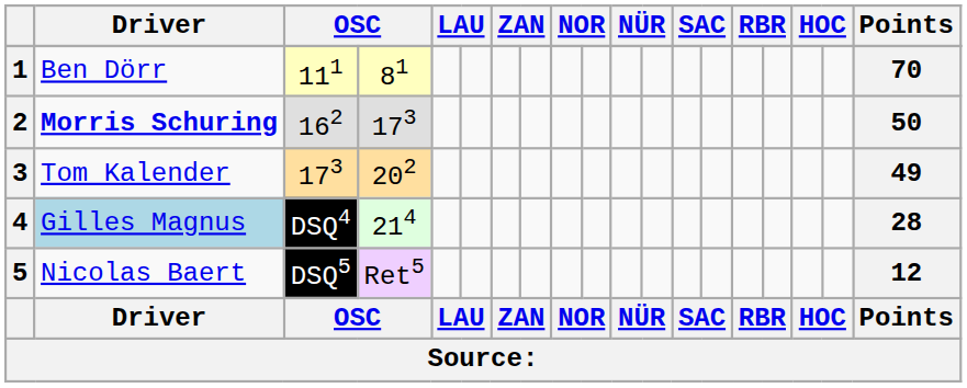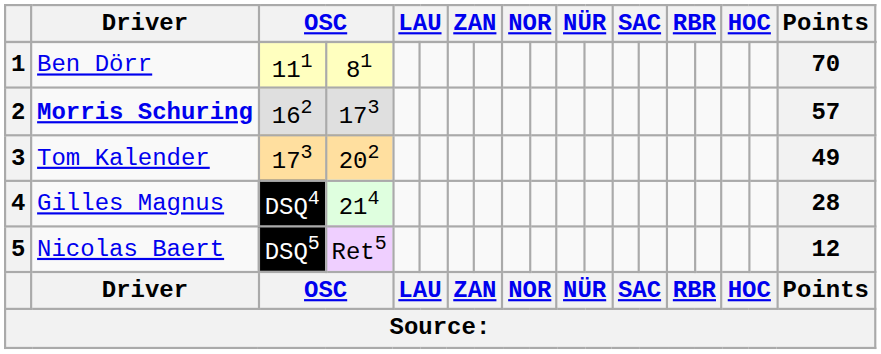 <table class="wikitable" style="font-size:85%; text-align:center;">
 <tr>
 <th></th>
 <th>Driver</th>
 <th colspan="2"><a href='#'>OSC</a><br></th>
 <th colspan="2"><a href='#'>LAU</a><br></th>
 <th colspan="2"><a href='#'>ZAN</a><br></th>
 <th colspan="2"><a href='#'>NOR</a><br></th>
 <th colspan="2"><a href='#'>NÜR</a><br></th>
 <th colspan="2"><a href='#'>SAC</a><br></th>
 <th colspan="2"><a href='#'>RBR</a><br></th>
 <th colspan="2"><a href='#'>HOC</a><br></th>
 <th>Points</th>
 </tr>
 <tr>
 </tr>
 <tr>
 <th>1</th>
 <td align="left"> <a href='#'>Ben Dörr</a></td>
 <td style="background:#FFFFBF;">11<sup>1</sup></td>
 <td style="background:#FFFFBF;">8<sup>1</sup></td>
 <td></td>
 <td></td>
 <td></td>
 <td></td>
 <td></td>
 <td></td>
 <td></td>
 <td></td>
 <td></td>
 <td></td>
 <td></td>
 <td></td>
 <td></td>
 <td></td>
 <th>70</th>
 </tr>
 <tr>
 <th>2</th>
 <td align="left"><strong> <a href='#'>Morris Schuring</a></strong></td>
 <td style="background:#DFDFDF;">16<sup>2</sup></td>
 <td style="background:#DFDFDF;">17<sup>3</sup></td>
 <td></td>
 <td></td>
 <td></td>
 <td></td>
 <td></td>
 <td></td>
 <td></td>
 <td></td>
 <td></td>
 <td></td>
 <td></td>
 <td></td>
 <td></td>
 <td></td>
-<th>50</th>
+<th>57</th>
 </tr>
 <tr>
 <th>3</th>
 <td align="left"> <a href='#'>Tom Kalender</a></td>
 <td style="background:#FFDF9F;">17<sup>3</sup></td>
 <td style="background:#FFDF9F;">20<sup>2</sup></td>
 <td></td>
 <td></td>
 <td></td>
 <td></td>
 <td></td>
 <td></td>
 <td></td>
 <td></td>
 <td></td>
 <td></td>
 <td></td>
 <td></td>
 <td></td>
 <td></td>
 <th>49</th>
 </tr>
 <tr>
 <th>4</th>
-<td align="left" style="background: lightblue;"> <a href='#'>Gilles Magnus</a></td>
+<td align="left"> <a href='#'>Gilles Magnus</a></td>
 <td style="background-color:#000000;color:white">DSQ<sup>4</sup></td>
 <td style="background:#DFFFDF;">21<sup>4</sup></td>
 <td></td>
 <td></td>
 <td></td>
 <td></td>
 <td></td>
 <td></td>
 <td></td>
 <td></td>
 <td></td>
 <td></td>
 <td></td>
 <td></td>
 <td></td>
 <td></td>
 <th>28</th>
 </tr>
 <tr>
 <th>5</th>
 <td align="left"> <a href='#'>Nicolas Baert</a></td>
 <td style="background-color:#000000;color:white">DSQ<sup>5</sup></td>
 <td style="background:#EFCFFF;">Ret<sup>5</sup></td>
 <td></td>
 <td></td>
 <td></td>
 <td></td>
 <td></td>
 <td></td>
 <td></td>
 <td></td>
 <td></td>
 <td></td>
 <td></td>
 <td></td>
 <td></td>
 <td></td>
 <th>12</th>
 </tr>
 <tr>
 <th></th>
 <th>Driver</th>
 <th colspan="2"><a href='#'>OSC</a><br></th>
 <th colspan="2"><a href='#'>LAU</a><br></th>
 <th colspan="2"><a href='#'>ZAN</a><br></th>
 <th colspan="2"><a href='#'>NOR</a><br></th>
 <th colspan="2"><a href='#'>NÜR</a><br></th>
 <th colspan="2"><a href='#'>SAC</a><br></th>
 <th colspan="2"><a href='#'>RBR</a><br></th>
 <th colspan="2"><a href='#'>HOC</a><br></th>
 <th>Points</th>
 </tr>
 <tr>
 <th colspan="19">Source:</th>
 </tr>
 </table>
